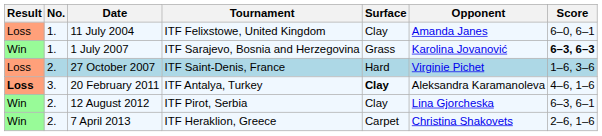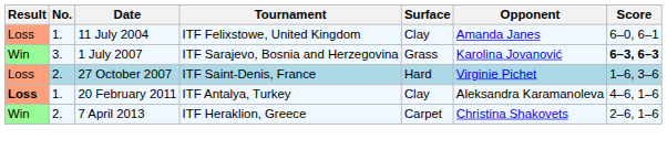 <table class="sortable wikitable">
 <tr>
 <th>Result</th>
 <th>No.</th>
 <th>Date</th>
 <th>Tournament</th>
 <th>Surface</th>
 <th>Opponent</th>
 <th class="unsortable">Score</th>
 </tr>
 <tr style="background:#f0f8ff;">
 <td bgcolor="FFA07A">Loss</td>
 <td>1.</td>
 <td>11 July 2004</td>
 <td>ITF Felixstowe, United Kingdom</td>
 <td>Clay</td>
 <td> <a href='#'>Amanda Janes</a></td>
 <td>6–0, 6–1</td>
 </tr>
 <tr style="background:#f0f8ff;">
 <td bgcolor="98FB98">Win</td>
-<td>1.</td>
+<td>3.</td>
 <td>1 July 2007</td>
 <td>ITF Sarajevo, Bosnia and Herzegovina</td>
 <td>Grass</td>
 <td> <a href='#'>Karolina Jovanović</a></td>
 <td><strong>6–3, 6–3</strong></td>
 </tr>
 <tr style="background:lightblue;">
 <td bgcolor="FFA07A">Loss</td>
 <td>2.</td>
 <td>27 October 2007</td>
 <td>ITF Saint-Denis, France</td>
 <td>Hard</td>
 <td> <a href='#'>Virginie Pichet</a></td>
 <td>1–6, 3–6</td>
 </tr>
 <tr style="background:#f0f8ff;">
 <td bgcolor="FFA07A"><strong>Loss</strong></td>
-<td>3.</td>
+<td>1.</td>
 <td>20 February 2011</td>
 <td>ITF Antalya, Turkey</td>
-<td><strong>Clay</strong></td>
+<td>Clay</td>
 <td> Aleksandra Karamanoleva</td>
 <td>4–6, 1–6</td>
-</tr>
-<tr style="background:#f0f8ff;">
-<td bgcolor="98FB98">Win</td>
-<td>2.</td>
-<td>12 August 2012</td>
-<td>ITF Pirot, Serbia</td>
-<td>Clay</td>
-<td> <a href='#'>Lina Gjorcheska</a></td>
-<td>6–3, 6–1</td>
 </tr>
 <tr style="background:#f0f8ff;">
 <td bgcolor="98FB98">Win</td>
 <td>2.</td>
 <td>7 April 2013</td>
 <td>ITF Heraklion, Greece</td>
 <td>Carpet</td>
 <td> <a href='#'>Christina Shakovets</a></td>
 <td>2–6, 1–6</td>
 </tr>
 </table>
